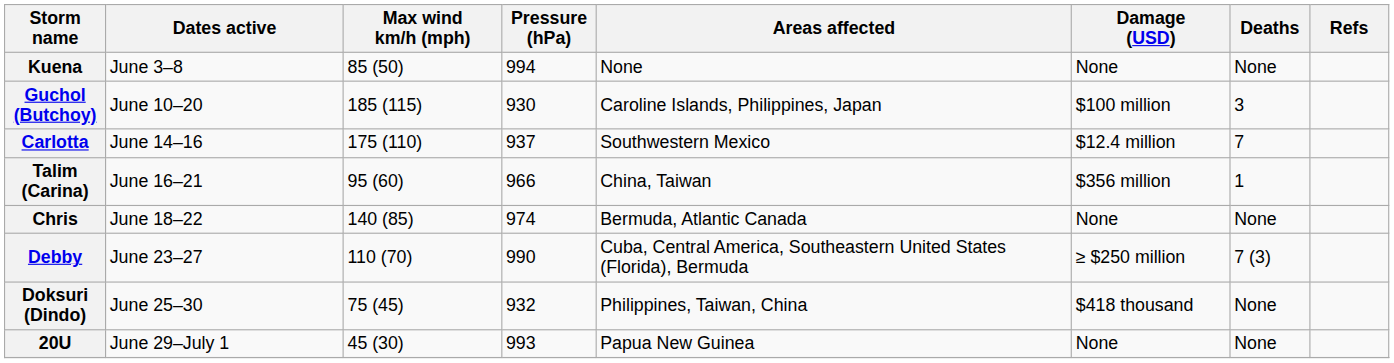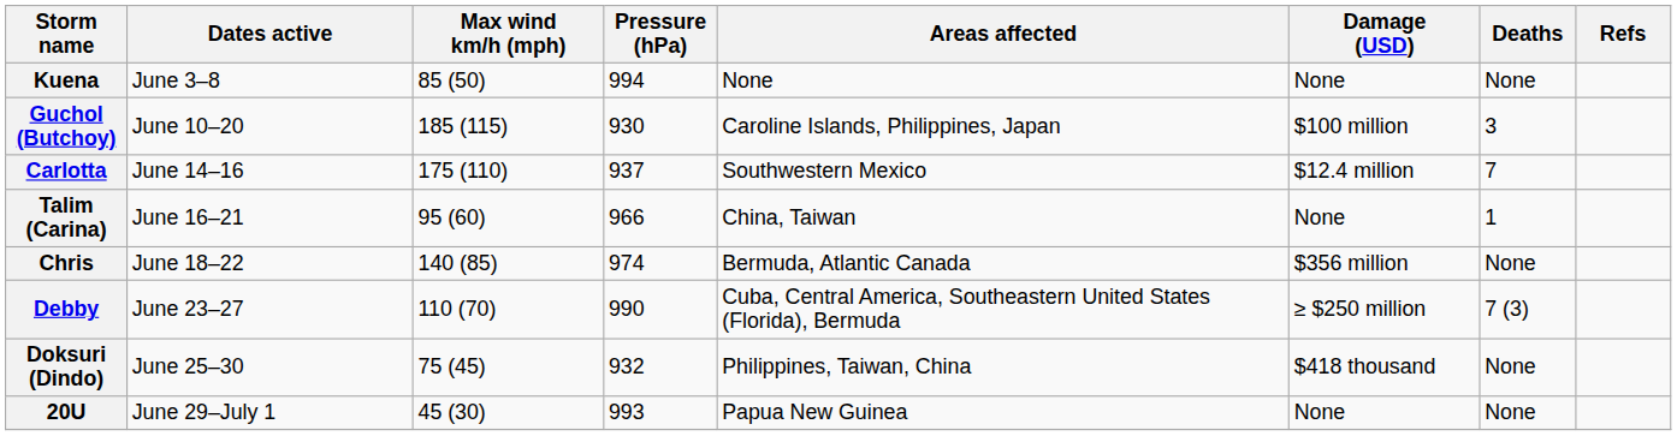 <table class="wikitable sortable">
 <tr>
 <th width="5%">Storm name</th>
 <th width="15%">Dates active</th>
 <th width="10%">Max wind<br>km/h (mph)</th>
 <th width="5%">Pressure<br>(hPa)</th>
 <th width="30%">Areas affected</th>
 <th width="10%">Damage<br>(<a href='#'>USD</a>)</th>
 <th width="5%">Deaths</th>
 <th width="5%">Refs</th>
 </tr>
 <tr>
 <th>Kuena</th>
 <td>June 3–8</td>
 <td>85 (50)</td>
 <td>994</td>
 <td>None</td>
 <td>None</td>
 <td>None</td>
 <td></td>
 </tr>
 <tr>
 <th><a href='#'>Guchol (Butchoy)</a></th>
 <td>June 10–20</td>
 <td>185 (115)</td>
 <td>930</td>
 <td>Caroline Islands, Philippines, Japan</td>
 <td>$100 million</td>
 <td>3</td>
 <td></td>
 </tr>
 <tr>
 <th><a href='#'>Carlotta</a></th>
 <td>June 14–16</td>
 <td>175 (110)</td>
 <td>937</td>
 <td>Southwestern Mexico</td>
 <td>$12.4 million</td>
 <td>7</td>
 <td></td>
 </tr>
 <tr>
 <th>Talim (Carina)</th>
 <td>June 16–21</td>
 <td>95 (60)</td>
 <td>966</td>
 <td>China, Taiwan</td>
-<td>$356 million</td>
+<td>None</td>
 <td>1</td>
 <td></td>
 </tr>
 <tr>
 <th>Chris</th>
 <td>June 18–22</td>
 <td>140 (85)</td>
 <td>974</td>
 <td>Bermuda, Atlantic Canada</td>
-<td>None</td>
+<td>$356 million</td>
 <td>None</td>
 <td></td>
 </tr>
 <tr>
 <th><a href='#'>Debby</a></th>
 <td>June 23–27</td>
 <td>110 (70)</td>
 <td>990</td>
 <td>Cuba, Central America, Southeastern United States (Florida), Bermuda</td>
 <td>≥ $250 million</td>
 <td>7 (3)</td>
 <td></td>
 </tr>
 <tr>
 <th>Doksuri (Dindo)</th>
 <td>June 25–30</td>
 <td>75 (45)</td>
 <td>932</td>
 <td>Philippines, Taiwan, China</td>
 <td>$418 thousand</td>
 <td>None</td>
 <td></td>
 </tr>
 <tr>
 <th>20U</th>
 <td>June 29–July 1</td>
 <td>45 (30)</td>
 <td>993</td>
 <td>Papua New Guinea</td>
 <td>None</td>
 <td>None</td>
 <td></td>
 </tr>
 <tr>
 </tr>
 </table>
